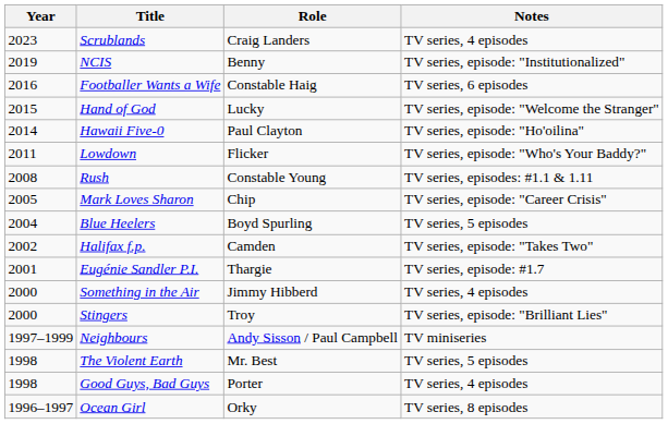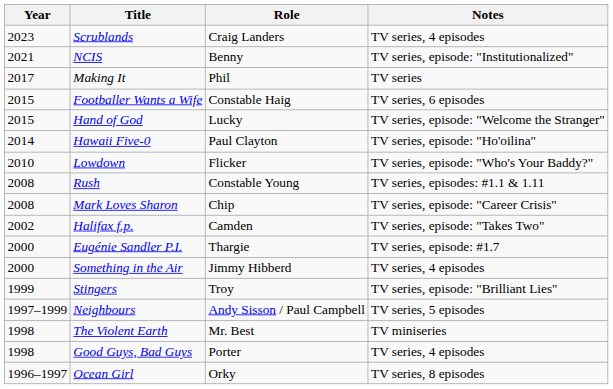 <table class="wikitable sortable">
 <tr>
 <th>Year</th>
 <th>Title</th>
 <th>Role</th>
 <th>Notes</th>
 </tr>
 <tr>
 <td>2023</td>
 <td><em><a href='#'>Scrublands</a></em></td>
 <td>Craig Landers</td>
 <td>TV series, 4 episodes</td>
 </tr>
 <tr>
-<td>2019</td>
+<td>2021</td>
 <td><em><a href='#'>NCIS</a></em></td>
 <td>Benny</td>
 <td>TV series, episode: "Institutionalized"</td>
 </tr>
 <tr>
-<td>2016</td>
+<td>2017</td>
+<td><em>Making It</em></td>
+<td>Phil</td>
+<td>TV series</td>
+</tr>
+<tr>
+<td>2015</td>
 <td><em><a href='#'>Footballer Wants a Wife</a></em></td>
 <td>Constable Haig</td>
 <td>TV series, 6 episodes</td>
 </tr>
 <tr>
 <td>2015</td>
 <td><em><a href='#'>Hand of God</a></em></td>
 <td>Lucky</td>
 <td>TV series, episode: "Welcome the Stranger"</td>
 </tr>
 <tr>
 <td>2014</td>
 <td><em><a href='#'>Hawaii Five-0</a></em></td>
 <td>Paul Clayton</td>
 <td>TV series, episode: "Ho'oilina"</td>
 </tr>
 <tr>
-<td>2011</td>
+<td>2010</td>
 <td><em><a href='#'>Lowdown</a></em></td>
 <td>Flicker</td>
 <td>TV series, episode: "Who's Your Baddy?"</td>
 </tr>
 <tr>
 <td>2008</td>
 <td><em><a href='#'>Rush</a></em></td>
 <td>Constable Young</td>
 <td>TV series, episodes: #1.1 & 1.11</td>
 </tr>
 <tr>
-<td>2005</td>
+<td>2008</td>
 <td><em><a href='#'>Mark Loves Sharon</a></em></td>
 <td>Chip</td>
 <td>TV series, episode: "Career Crisis"</td>
-</tr>
-<tr>
-<td>2004</td>
-<td><em><a href='#'>Blue Heelers</a></em></td>
-<td>Boyd Spurling</td>
-<td>TV series, 5 episodes</td>
 </tr>
 <tr>
 <td>2002</td>
 <td><em><a href='#'>Halifax f.p.</a></em></td>
 <td>Camden</td>
 <td>TV series, episode: "Takes Two"</td>
 </tr>
 <tr>
-<td>2001</td>
+<td>2000</td>
 <td><em><a href='#'>Eugénie Sandler P.I.</a></em></td>
 <td>Thargie</td>
 <td>TV series, episode: #1.7</td>
 </tr>
 <tr>
 <td>2000</td>
 <td><em><a href='#'>Something in the Air</a></em></td>
 <td>Jimmy Hibberd</td>
 <td>TV series, 4 episodes</td>
 </tr>
 <tr>
-<td>2000</td>
+<td>1999</td>
 <td><em><a href='#'>Stingers</a></em></td>
 <td>Troy</td>
 <td>TV series, episode: "Brilliant Lies"</td>
 </tr>
 <tr>
 <td>1997–1999</td>
 <td><em><a href='#'>Neighbours</a></em></td>
 <td><a href='#'>Andy Sisson</a> / Paul Campbell</td>
-<td>TV miniseries</td>
+<td>TV series, 5 episodes</td>
 </tr>
 <tr>
 <td>1998</td>
 <td><em><a href='#'>The Violent Earth</a></em></td>
 <td>Mr. Best</td>
-<td>TV series, 5 episodes</td>
+<td>TV miniseries</td>
 </tr>
 <tr>
 <td>1998</td>
 <td><em><a href='#'>Good Guys, Bad Guys</a></em></td>
 <td>Porter</td>
 <td>TV series, 4 episodes</td>
 </tr>
 <tr>
 <td>1996–1997</td>
 <td><em><a href='#'>Ocean Girl</a></em></td>
 <td>Orky</td>
 <td>TV series, 8 episodes</td>
 </tr>
 </table>
